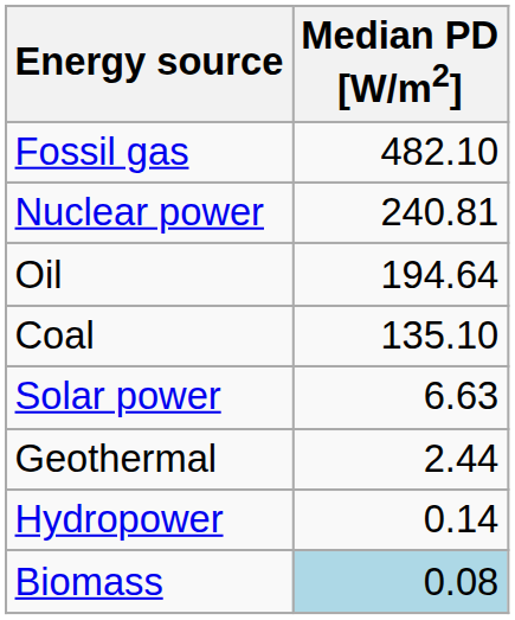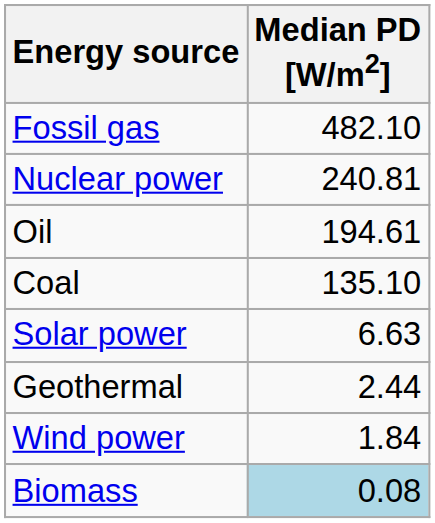 <table class="wikitable">
 <tr>
 <th>Energy source</th>
 <th>Median PD<br>[W/m<sup>2</sup>]</th>
 </tr>
 <tr>
 <td><a href='#'>Fossil gas</a></td>
 <td style="text-align: right">482.10</td>
 </tr>
 <tr>
 <td><a href='#'>Nuclear power</a></td>
 <td style="text-align: right">240.81</td>
 </tr>
 <tr>
 <td>Oil</td>
-<td style="text-align: right">194.64</td>
+<td style="text-align: right">194.61</td>
 </tr>
 <tr>
 <td>Coal</td>
 <td style="text-align: right">135.10</td>
 </tr>
 <tr>
 <td><a href='#'>Solar power</a></td>
 <td style="text-align: right">6.63</td>
 </tr>
 <tr>
 <td>Geothermal</td>
 <td style="text-align: right">2.44</td>
 </tr>
 <tr>
-<td><a href='#'>Hydropower</a></td>
-<td style="text-align: right">0.14</td>
+<td><a href='#'>Wind power</a></td>
+<td style="text-align: right">1.84</td>
 </tr>
 <tr>
 <td><a href='#'>Biomass</a></td>
 <td style="background: lightblue; text-align: right">0.08</td>
 </tr>
 </table>
